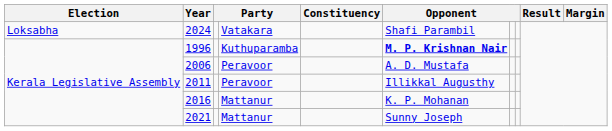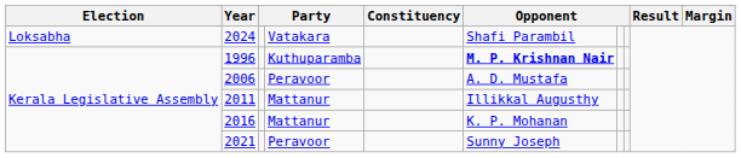 <table class="sortable wikitable">
 <tr>
 <th>Election</th>
 <th>Year</th>
 <th colspan = "2">Party</th>
 <th>Constituency</th>
 <th colspan = "3">Opponent</th>
 <th>Result</th>
 <th>Margin</th>
 </tr>
 <tr>
 <td><a href='#'>Loksabha</a></td>
 <td><a href='#'>2024</a></td>
 <td></td>
 <td><a href='#'>Vatakara</a></td>
 <td></td>
 <td><a href='#'>Shafi Parambil</a></td>
 <td></td>
 <td></td>
 </tr>
 <tr>
 <td rowspan = "5"><a href='#'>Kerala Legislative Assembly</a></td>
 <td><a href='#'>1996</a></td>
 <td></td>
 <td><a href='#'>Kuthuparamba</a></td>
 <td></td>
 <td><strong><a href='#'>M. P. Krishnan Nair</a></strong></td>
 <td></td>
 <td></td>
 </tr>
 <tr>
 <td><a href='#'>2006</a></td>
 <td></td>
 <td><a href='#'>Peravoor</a></td>
 <td></td>
 <td><a href='#'>A. D. Mustafa</a></td>
 <td></td>
 <td></td>
 </tr>
 <tr>
 <td><a href='#'>2011</a></td>
 <td></td>
-<td><a href='#'>Peravoor</a></td>
+<td><a href='#'>Mattanur</a></td>
 <td></td>
 <td><a href='#'>Illikkal Augusthy</a></td>
 <td></td>
 <td></td>
 </tr>
 <tr>
 <td><a href='#'>2016</a></td>
 <td></td>
 <td><a href='#'>Mattanur</a></td>
 <td></td>
 <td><a href='#'>K. P. Mohanan</a></td>
 <td></td>
 <td></td>
 </tr>
 <tr>
 <td><a href='#'>2021</a></td>
 <td></td>
-<td><a href='#'>Mattanur</a></td>
+<td><a href='#'>Peravoor</a></td>
 <td></td>
 <td><a href='#'>Sunny Joseph</a></td>
 <td></td>
 <td></td>
 </tr>
 </table>
